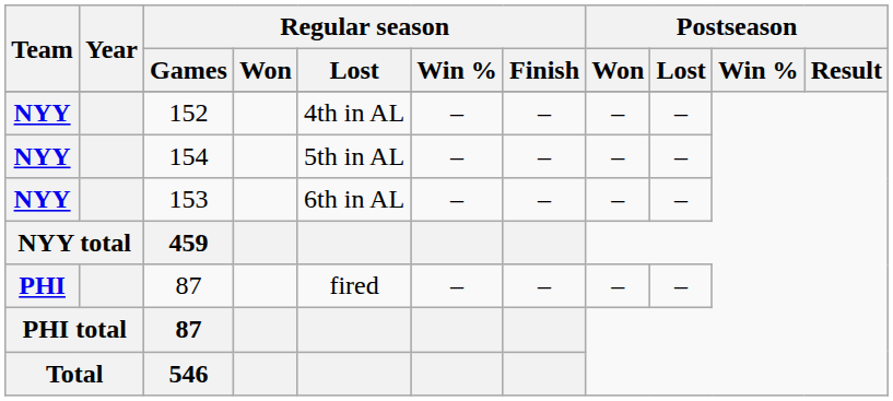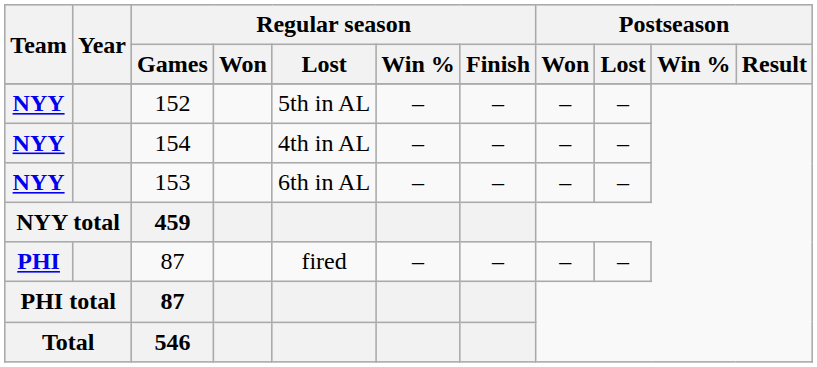 <table class="wikitable" style="font-size: 95%; text-align:center;">
 <tr>
 <th rowspan="2">Team</th>
 <th rowspan="2">Year</th>
 <th colspan="5">Regular season</th>
 <th colspan="4">Postseason</th>
 </tr>
 <tr>
 <th>Games</th>
 <th>Won</th>
 <th>Lost</th>
 <th>Win %</th>
 <th>Finish</th>
 <th>Won</th>
 <th>Lost</th>
 <th>Win %</th>
 <th>Result</th>
 </tr>
 <tr>
 </tr>
 <tr>
 <th><a href='#'>NYY</a></th>
 <th></th>
 <td>152</td>
 <td></td>
-<td>4th in AL</td>
+<td>5th in AL</td>
 <td>–</td>
 <td>–</td>
 <td>–</td>
 <td>–</td>
 </tr>
 <tr>
 <th><a href='#'>NYY</a></th>
 <th></th>
 <td>154</td>
 <td></td>
-<td>5th in AL</td>
+<td>4th in AL</td>
 <td>–</td>
 <td>–</td>
 <td>–</td>
 <td>–</td>
 </tr>
 <tr>
 <th><a href='#'>NYY</a></th>
 <th></th>
 <td>153</td>
 <td></td>
 <td>6th in AL</td>
 <td>–</td>
 <td>–</td>
 <td>–</td>
 <td>–</td>
 </tr>
 <tr>
 <th colspan="2">NYY total</th>
 <th>459</th>
 <th></th>
 <th></th>
 <th></th>
 <th></th>
 </tr>
 <tr>
 <th><a href='#'>PHI</a></th>
 <th></th>
 <td>87</td>
 <td></td>
 <td>fired</td>
 <td>–</td>
 <td>–</td>
 <td>–</td>
 <td>–</td>
 </tr>
 <tr>
 <th colspan="2">PHI total</th>
 <th>87</th>
 <th></th>
 <th></th>
 <th></th>
 <th></th>
 </tr>
 <tr>
 <th colspan="2">Total</th>
 <th>546</th>
 <th></th>
 <th></th>
 <th></th>
 <th></th>
 </tr>
 </table>
